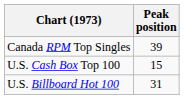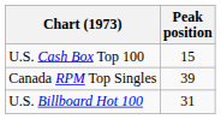 <table class="wikitable sortable">
 <tr>
 <th align="left">Chart (1973)</th>
 <th align="left">Peak<br>position</th>
 </tr>
 <tr>
+<td align="left">U.S. <em><a href='#'>Cash Box</a></em> Top 100</td>
+<td style="text-align:center;">15</td>
+</tr>
+<tr>
 <td align="left">Canada <a href='#'><em>RPM</em></a> Top Singles</td>
 <td style="text-align:center;">39</td>
-</tr>
-<tr>
-<td align="left">U.S. <em><a href='#'>Cash Box</a></em> Top 100</td>
-<td style="text-align:center;">15</td>
 </tr>
 <tr>
 <td align="left">U.S. <em><a href='#'>Billboard Hot 100</a></em> </td>
 <td style="text-align:center;">31</td>
 </tr>
 </table>
